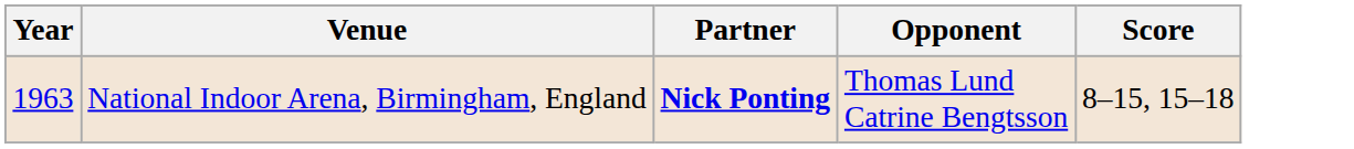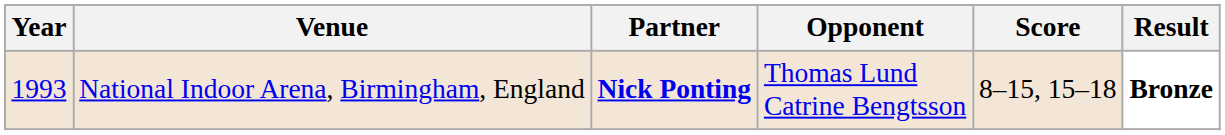 <table class="sortable wikitable" style="font-size: 90%;">
 <tr>
 <th>Year</th>
 <th>Venue</th>
 <th>Partner</th>
 <th>Opponent</th>
 <th>Score</th>
+<th>Result</th>
 </tr>
 <tr style="background:#F3E6D7">
-<td align="center"><a href='#'>1963</a></td>
+<td align="center"><a href='#'>1993</a></td>
 <td align="left"><a href='#'>National Indoor Arena</a>, <a href='#'>Birmingham</a>, England</td>
 <td align="left"><strong> <a href='#'>Nick Ponting</a></strong></td>
 <td align="left"> <a href='#'>Thomas Lund</a><br> <a href='#'>Catrine Bengtsson</a></td>
 <td align="left">8–15, 15–18</td>
+<td style="text-align:left; background:white"> <strong>Bronze</strong></td>
 </tr>
 </table>
